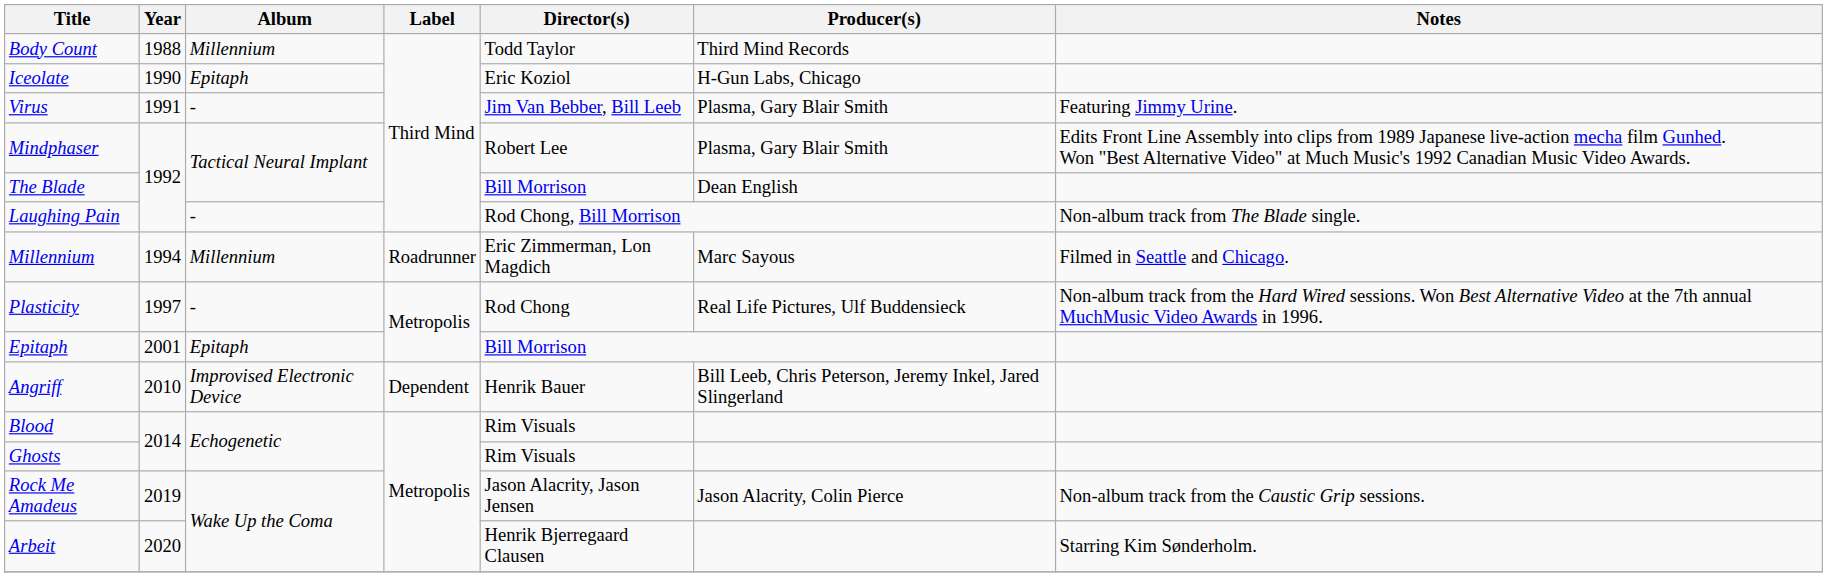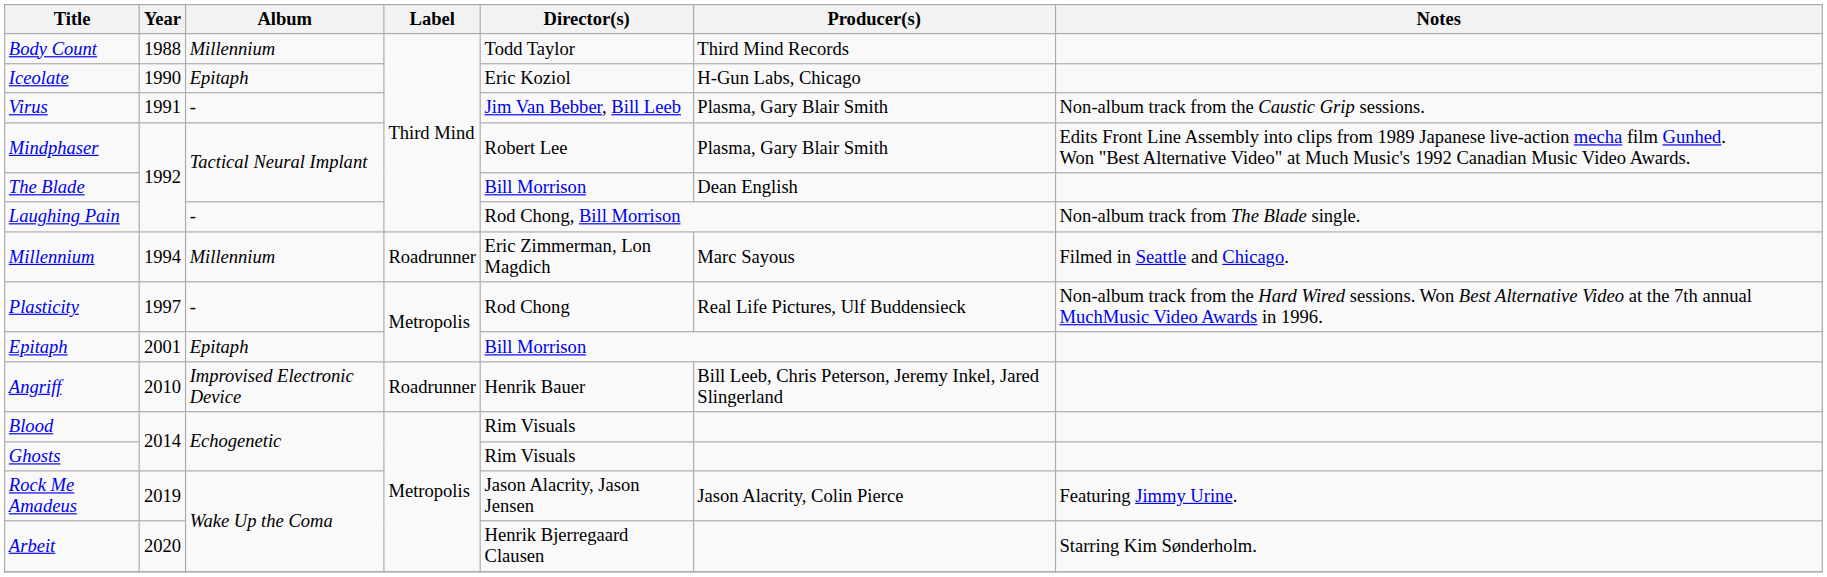 <table class="wikitable">
 <tr>
 <th>Title</th>
 <th>Year</th>
 <th>Album</th>
 <th>Label</th>
 <th>Director(s)</th>
 <th>Producer(s)</th>
 <th>Notes</th>
 </tr>
 <tr>
 <td><em><a href='#'>Body Count</a></em></td>
 <td>1988</td>
 <td><em>Millennium</em></td>
 <td rowspan="6">Third Mind</td>
 <td>Todd Taylor</td>
 <td>Third Mind Records</td>
 <td></td>
 </tr>
 <tr>
 <td><em><a href='#'>Iceolate</a></em></td>
 <td>1990</td>
 <td><em>Epitaph</em></td>
 <td>Eric Koziol</td>
 <td>H-Gun Labs, Chicago</td>
 <td></td>
 </tr>
 <tr>
 <td><em><a href='#'>Virus</a></em></td>
 <td>1991</td>
 <td>-</td>
 <td><a href='#'>Jim Van Bebber</a>, <a href='#'>Bill Leeb</a></td>
 <td>Plasma, Gary Blair Smith</td>
-<td>Featuring <a href='#'>Jimmy Urine</a>.</td>
+<td>Non-album track from the <em>Caustic Grip</em> sessions.</td>
 </tr>
 <tr>
 <td><em><a href='#'>Mindphaser</a></em></td>
 <td rowspan="3">1992</td>
 <td rowspan="2"><em>Tactical Neural Implant</em></td>
 <td>Robert Lee</td>
 <td>Plasma, Gary Blair Smith</td>
 <td>Edits Front Line Assembly into clips from 1989 Japanese live-action <a href='#'>mecha</a> film <a href='#'>Gunhed</a>.<br>Won "Best Alternative Video" at Much Music's 1992 Canadian Music Video Awards.</td>
 </tr>
 <tr>
 <td><em><a href='#'>The Blade</a></em></td>
 <td><a href='#'>Bill Morrison</a></td>
 <td>Dean English</td>
 <td></td>
 </tr>
 <tr>
 <td><em><a href='#'>Laughing Pain</a></em></td>
 <td>-</td>
 <td colspan="2">Rod Chong, <a href='#'>Bill Morrison</a></td>
 <td>Non-album track from <em>The Blade</em> single.</td>
 </tr>
 <tr>
 <td><em><a href='#'>Millennium</a></em></td>
 <td>1994</td>
 <td><em>Millennium</em></td>
 <td>Roadrunner</td>
 <td>Eric Zimmerman, Lon Magdich</td>
 <td>Marc Sayous</td>
 <td>Filmed in <a href='#'>Seattle</a> and <a href='#'>Chicago</a>.</td>
 </tr>
 <tr>
 <td><em><a href='#'>Plasticity</a></em></td>
 <td>1997</td>
 <td>-</td>
 <td rowspan="2">Metropolis</td>
 <td>Rod Chong</td>
 <td>Real Life Pictures, Ulf Buddensieck</td>
 <td>Non-album track from the <em>Hard Wired</em> sessions. Won <em>Best Alternative Video</em> at the 7th annual <a href='#'>MuchMusic Video Awards</a> in 1996.</td>
 </tr>
 <tr>
 <td><em><a href='#'>Epitaph</a></em></td>
 <td>2001</td>
 <td><em>Epitaph</em></td>
 <td colspan="2"><a href='#'>Bill Morrison</a></td>
 <td></td>
 </tr>
 <tr>
 <td><em><a href='#'>Angriff</a></em></td>
 <td>2010</td>
 <td><em>Improvised Electronic Device</em></td>
-<td>Dependent</td>
+<td>Roadrunner</td>
 <td>Henrik Bauer</td>
 <td>Bill Leeb, Chris Peterson, Jeremy Inkel, Jared Slingerland</td>
 <td></td>
 </tr>
 <tr>
 <td><em><a href='#'>Blood</a></em></td>
 <td rowspan="2">2014</td>
 <td rowspan="2"><em>Echogenetic</em></td>
 <td rowspan="4">Metropolis</td>
 <td>Rim Visuals</td>
 <td></td>
 <td></td>
 </tr>
 <tr>
 <td><em><a href='#'>Ghosts</a></em></td>
 <td>Rim Visuals</td>
 <td></td>
 <td></td>
 </tr>
 <tr>
 <td><em><a href='#'>Rock Me Amadeus</a></em></td>
 <td>2019</td>
 <td rowspan="2"><em>Wake Up the Coma</em></td>
 <td>Jason Alacrity, Jason Jensen</td>
 <td>Jason Alacrity, Colin Pierce</td>
-<td>Non-album track from the <em>Caustic Grip</em> sessions.</td>
+<td>Featuring <a href='#'>Jimmy Urine</a>.</td>
 </tr>
 <tr>
 <td><em><a href='#'>Arbeit</a></em></td>
 <td>2020</td>
 <td>Henrik Bjerregaard Clausen</td>
 <td></td>
 <td>Starring Kim Sønderholm.</td>
 </tr>
 <tr>
 </tr>
 </table>
